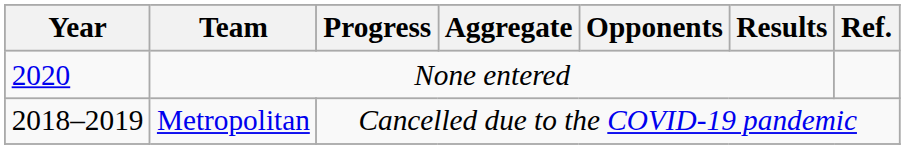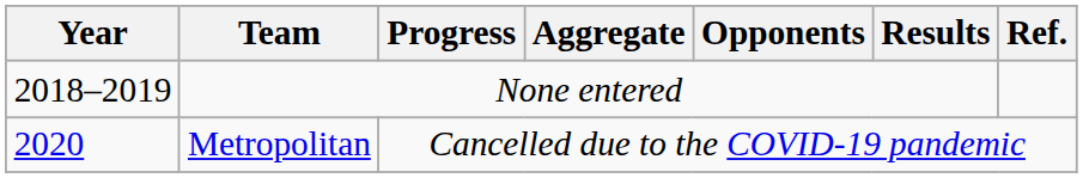 <table class="wikitable">
 <tr>
 <th>Year</th>
 <th>Team</th>
 <th>Progress</th>
 <th>Aggregate</th>
 <th>Opponents</th>
 <th>Results</th>
 <th>Ref.</th>
 </tr>
 <tr>
-<td><a href='#'>2020</a></td>
+<td>2018–2019</td>
 <td colspan="5" align="center"><em>None entered</em></td>
 <td></td>
 </tr>
 <tr>
-<td>2018–2019</td>
+<td><a href='#'>2020</a></td>
 <td><a href='#'>Metropolitan</a></td>
 <td colspan="5" align="center"><em>Cancelled due to the <a href='#'>COVID-19 pandemic</a></em></td>
 </tr>
 </table>
